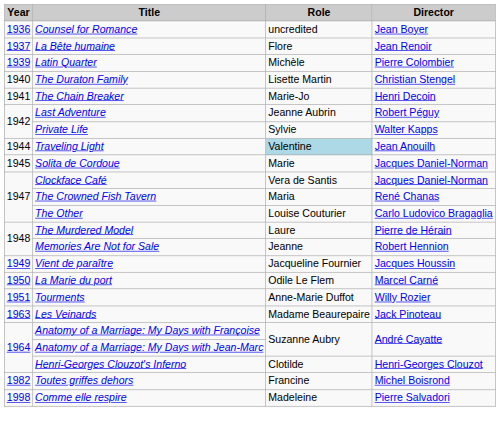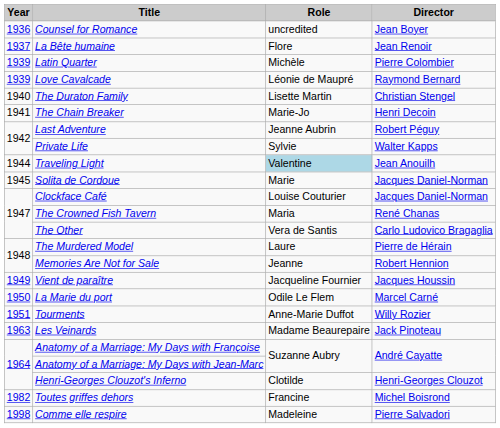 <table class="wikitable">
 <tr>
 <th style="background: #CCCCCC;">Year</th>
 <th style="background: #CCCCCC;">Title</th>
 <th style="background: #CCCCCC;">Role</th>
 <th style="background: #CCCCCC;">Director</th>
 </tr>
 <tr>
 <td><a href='#'>1936</a></td>
 <td><em><a href='#'>Counsel for Romance</a></em></td>
 <td>uncredited</td>
 <td><a href='#'>Jean Boyer</a></td>
 </tr>
 <tr>
 <td><a href='#'>1937</a></td>
 <td><em><a href='#'>La Bête humaine</a></em></td>
 <td>Flore</td>
 <td><a href='#'>Jean Renoir</a></td>
 </tr>
 <tr>
 <td><a href='#'>1939</a></td>
 <td><em><a href='#'>Latin Quarter</a></em></td>
 <td>Michèle</td>
 <td><a href='#'>Pierre Colombier</a></td>
+</tr>
+<tr>
+<td><a href='#'>1939</a></td>
+<td><em><a href='#'>Love Cavalcade</a></em></td>
+<td>Léonie de Maupré</td>
+<td><a href='#'>Raymond Bernard</a></td>
 </tr>
 <tr>
 <td>1940</td>
 <td><em><a href='#'>The Duraton Family</a></em></td>
 <td>Lisette Martin</td>
 <td><a href='#'>Christian Stengel</a></td>
 </tr>
 <tr>
 <td>1941</td>
 <td><em><a href='#'>The Chain Breaker</a></em></td>
 <td>Marie-Jo</td>
 <td><a href='#'>Henri Decoin</a></td>
 </tr>
 <tr>
 <td rowspan=2>1942</td>
 <td><em><a href='#'>Last Adventure</a></em></td>
 <td>Jeanne Aubrin</td>
 <td><a href='#'>Robert Péguy</a></td>
 </tr>
 <tr>
 <td><em><a href='#'>Private Life</a></em></td>
 <td>Sylvie</td>
 <td><a href='#'>Walter Kapps</a></td>
 </tr>
 <tr>
 <td>1944</td>
 <td><em><a href='#'>Traveling Light</a></em></td>
 <td style="background: lightblue;">Valentine</td>
 <td><a href='#'>Jean Anouilh</a></td>
 </tr>
 <tr>
 <td>1945</td>
 <td><em><a href='#'>Solita de Cordoue</a></em></td>
 <td>Marie</td>
 <td><a href='#'>Jacques Daniel-Norman</a></td>
 </tr>
 <tr>
 <td rowspan=3>1947</td>
 <td><em><a href='#'>Clockface Café</a></em></td>
-<td>Vera de Santis</td>
+<td>Louise Couturier</td>
 <td><a href='#'>Jacques Daniel-Norman</a></td>
 </tr>
 <tr>
 <td><em><a href='#'>The Crowned Fish Tavern</a></em></td>
 <td>Maria</td>
 <td><a href='#'>René Chanas</a></td>
 </tr>
 <tr>
 <td><em><a href='#'>The Other</a></em></td>
-<td>Louise Couturier</td>
+<td>Vera de Santis</td>
 <td><a href='#'>Carlo Ludovico Bragaglia</a></td>
 </tr>
 <tr>
 <td rowspan=2>1948</td>
 <td><em><a href='#'>The Murdered Model</a></em></td>
 <td>Laure</td>
 <td><a href='#'>Pierre de Hérain</a></td>
 </tr>
 <tr>
 <td><em><a href='#'>Memories Are Not for Sale</a></em></td>
 <td>Jeanne</td>
 <td><a href='#'>Robert Hennion</a></td>
 </tr>
 <tr>
 <td><a href='#'>1949</a></td>
 <td><em><a href='#'>Vient de paraître</a></em></td>
 <td>Jacqueline Fournier</td>
 <td><a href='#'>Jacques Houssin</a></td>
 </tr>
 <tr>
 <td><a href='#'>1950</a></td>
 <td><em><a href='#'>La Marie du port</a></em></td>
 <td>Odile Le Flem</td>
 <td><a href='#'>Marcel Carné</a></td>
 </tr>
 <tr>
 <td><a href='#'>1951</a></td>
 <td><em><a href='#'>Tourments</a></em></td>
 <td>Anne-Marie Duffot</td>
 <td><a href='#'>Willy Rozier</a></td>
 </tr>
 <tr>
 <td><a href='#'>1963</a></td>
 <td><em><a href='#'>Les Veinards</a></em></td>
 <td>Madame Beaurepaire</td>
 <td><a href='#'>Jack Pinoteau</a></td>
 </tr>
 <tr>
 <td rowspan=3><a href='#'>1964</a></td>
 <td><em><a href='#'>Anatomy of a Marriage: My Days with Françoise</a></em></td>
 <td rowspan=2>Suzanne Aubry</td>
 <td rowspan=2><a href='#'>André Cayatte</a></td>
 </tr>
 <tr>
 <td><em><a href='#'>Anatomy of a Marriage: My Days with Jean-Marc</a></em></td>
 </tr>
 <tr>
 <td><em><a href='#'>Henri-Georges Clouzot's Inferno</a></em></td>
 <td>Clotilde</td>
 <td><a href='#'>Henri-Georges Clouzot</a></td>
 </tr>
 <tr>
 <td><a href='#'>1982</a></td>
 <td><em><a href='#'>Toutes griffes dehors</a></em></td>
 <td>Francine</td>
 <td><a href='#'>Michel Boisrond</a></td>
 </tr>
 <tr>
 <td><a href='#'>1998</a></td>
 <td><em><a href='#'>Comme elle respire</a></em></td>
 <td>Madeleine</td>
 <td><a href='#'>Pierre Salvadori</a></td>
 </tr>
 </table>
